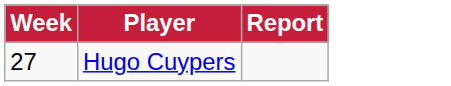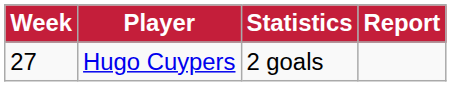 <table class=wikitable>
 <tr>
 <th style="background:#C41E3A; color:white; text-align:center;">Week</th>
 <th style="background:#C41E3A; color:white; text-align:center;">Player</th>
+<th style="background:#C41E3A; color:white; text-align:center;">Statistics</th>
 <th style="background:#C41E3A; color:white; text-align:center;">Report</th>
 </tr>
 <tr>
 <td>27</td>
 <td> <a href='#'>Hugo Cuypers</a></td>
+<td>2 goals</td>
 <td></td>
 </tr>
 </table>
